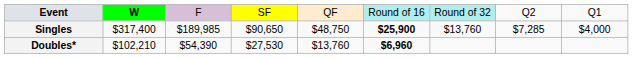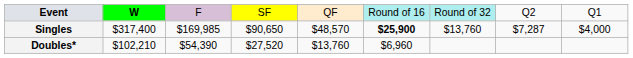 <table class=wikitable style=font-size:90%;text-align:center>
 <tr>
 <td style="width:130px; background:#dfe2e9;"><strong>Event</strong></td>
 <td style="width:80px; background:lime;"><strong>W</strong></td>
 <td style="width:85px; background:thistle;">F</td>
 <td style="width:85px; background:#ff0;">SF</td>
 <td style="width:85px; background:#ffebcd;">QF</td>
 <td style="width:85px; background:#afeeee;">Round of 16</td>
 <td style="width:85px; background:#afeeee;">Round of 32</td>
 <td width=85>Q2</td>
 <td width=85>Q1</td>
 </tr>
 <tr>
 <td style="background:#f3f3f3;"><strong>Singles</strong></td>
 <td>$317,400</td>
-<td>$189,985</td>
+<td>$169,985</td>
 <td>$90,650</td>
-<td>$48,750</td>
+<td>$48,570</td>
 <td><strong>$25,900</strong></td>
 <td>$13,760</td>
-<td>$7,285</td>
+<td>$7,287</td>
 <td>$4,000</td>
 </tr>
 <tr>
 <td style="background:#f3f3f3;"><strong>Doubles*</strong></td>
 <td>$102,210</td>
 <td>$54,390</td>
-<td>$27,530</td>
+<td>$27,520</td>
 <td>$13,760</td>
-<td><strong>$6,960</strong></td>
+<td>$6,960</td>
 <td></td>
 <td></td>
 <td></td>
 </tr>
 </table>
